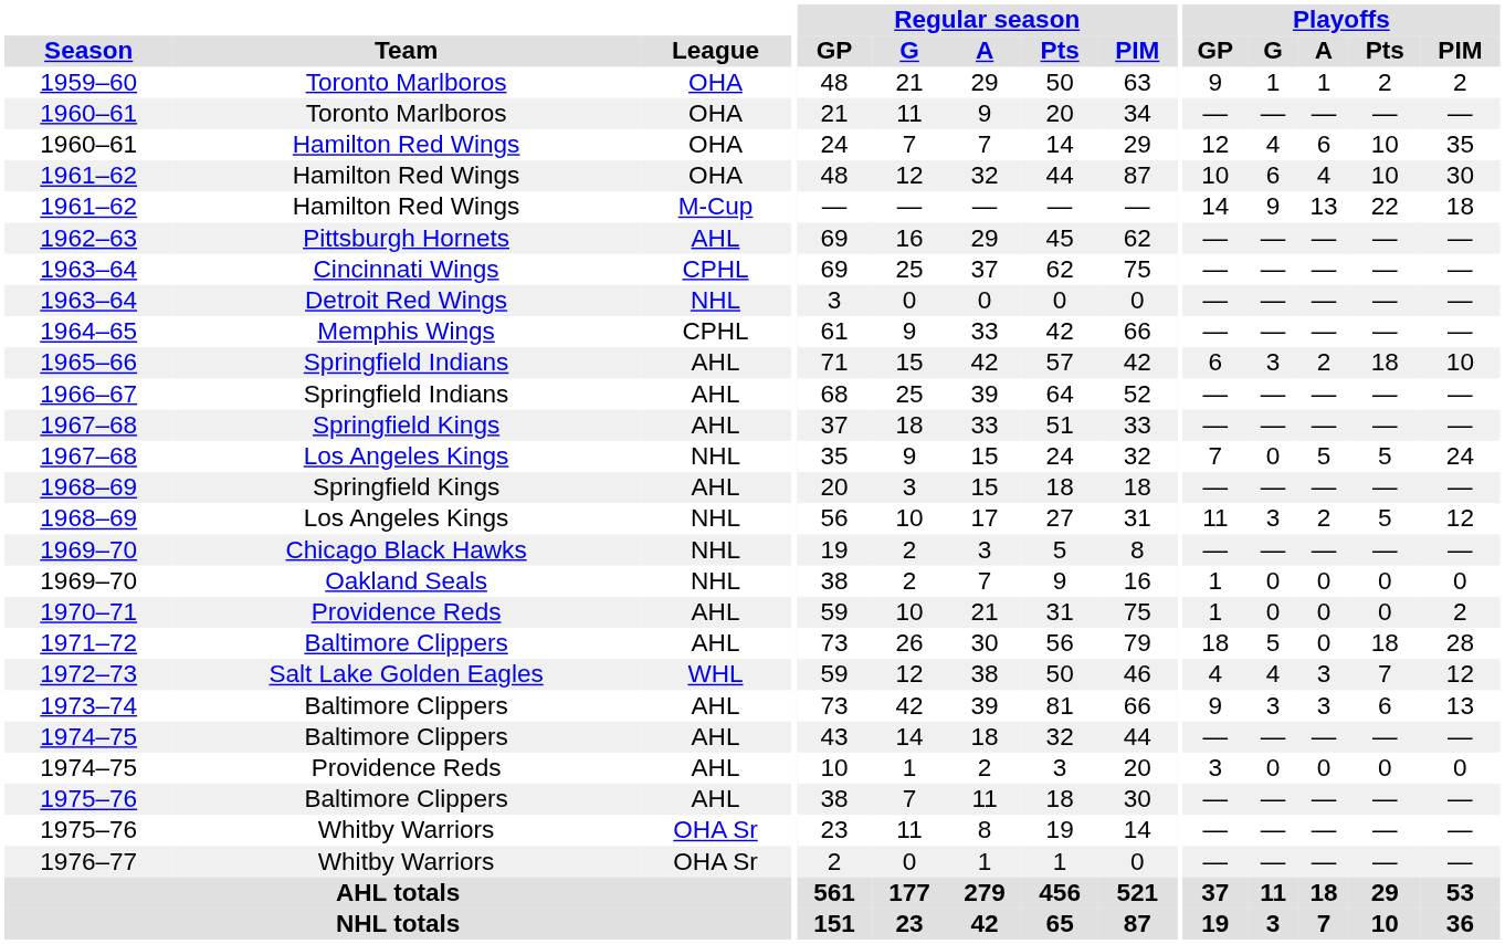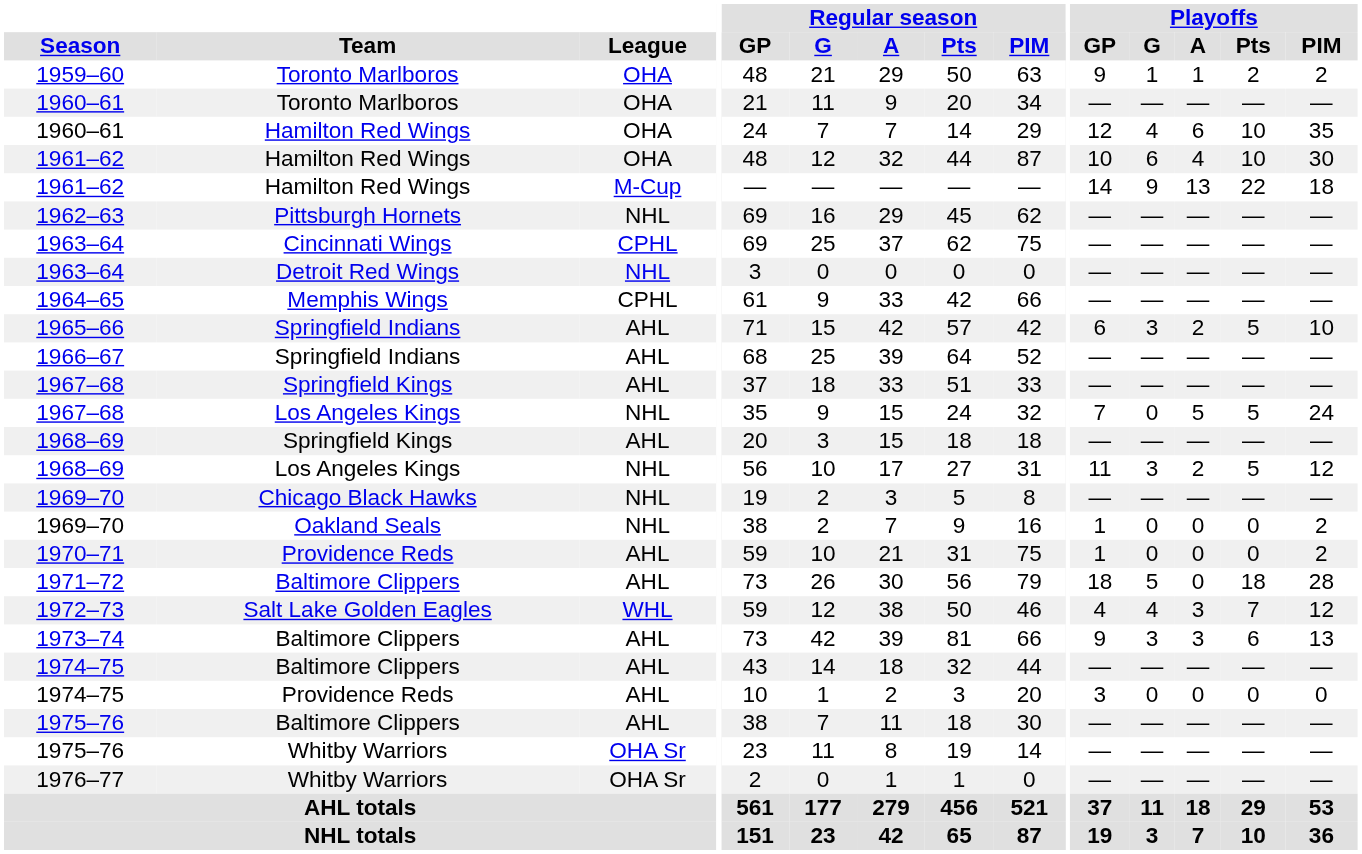 <table border="0" cellpadding="1" cellspacing="0" style="text-align:center; width:60em">
 <tr bgcolor="#e0e0e0">
 <th colspan="3" bgcolor="#ffffff"></th>
 <th rowspan="100" bgcolor="#ffffff"></th>
 <th colspan="5"><a href='#'>Regular season</a></th>
 <th rowspan="100" bgcolor="#ffffff"></th>
 <th colspan="5"><a href='#'>Playoffs</a></th>
 </tr>
 <tr bgcolor="#e0e0e0">
 <th><a href='#'>Season</a></th>
 <th>Team</th>
 <th>League</th>
 <th>GP</th>
 <th><a href='#'>G</a></th>
 <th><a href='#'>A</a></th>
 <th><a href='#'>Pts</a></th>
 <th><a href='#'>PIM</a></th>
 <th>GP</th>
 <th>G</th>
 <th>A</th>
 <th>Pts</th>
 <th>PIM</th>
 </tr>
 <tr>
 <td><a href='#'>1959–60</a></td>
 <td><a href='#'>Toronto Marlboros</a></td>
 <td><a href='#'>OHA</a></td>
 <td>48</td>
 <td>21</td>
 <td>29</td>
 <td>50</td>
 <td>63</td>
 <td>9</td>
 <td>1</td>
 <td>1</td>
 <td>2</td>
 <td>2</td>
 </tr>
 <tr bgcolor="#f0f0f0">
 <td><a href='#'>1960–61</a></td>
 <td>Toronto Marlboros</td>
 <td>OHA</td>
 <td>21</td>
 <td>11</td>
 <td>9</td>
 <td>20</td>
 <td>34</td>
 <td>—</td>
 <td>—</td>
 <td>—</td>
 <td>—</td>
 <td>—</td>
 </tr>
 <tr>
 <td>1960–61</td>
 <td><a href='#'>Hamilton Red Wings</a></td>
 <td>OHA</td>
 <td>24</td>
 <td>7</td>
 <td>7</td>
 <td>14</td>
 <td>29</td>
 <td>12</td>
 <td>4</td>
 <td>6</td>
 <td>10</td>
 <td>35</td>
 </tr>
 <tr bgcolor="#f0f0f0">
 <td><a href='#'>1961–62</a></td>
 <td>Hamilton Red Wings</td>
 <td>OHA</td>
 <td>48</td>
 <td>12</td>
 <td>32</td>
 <td>44</td>
 <td>87</td>
 <td>10</td>
 <td>6</td>
 <td>4</td>
 <td>10</td>
 <td>30</td>
 </tr>
 <tr>
 <td><a href='#'>1961–62</a></td>
 <td>Hamilton Red Wings</td>
 <td><a href='#'>M-Cup</a></td>
 <td>—</td>
 <td>—</td>
 <td>—</td>
 <td>—</td>
 <td>—</td>
 <td>14</td>
 <td>9</td>
 <td>13</td>
 <td>22</td>
 <td>18</td>
 </tr>
 <tr bgcolor="#f0f0f0">
 <td><a href='#'>1962–63</a></td>
 <td><a href='#'>Pittsburgh Hornets</a></td>
-<td><a href='#'>AHL</a></td>
+<td>NHL</td>
 <td>69</td>
 <td>16</td>
 <td>29</td>
 <td>45</td>
 <td>62</td>
 <td>—</td>
 <td>—</td>
 <td>—</td>
 <td>—</td>
 <td>—</td>
 </tr>
 <tr>
 <td><a href='#'>1963–64</a></td>
 <td><a href='#'>Cincinnati Wings</a></td>
 <td><a href='#'>CPHL</a></td>
 <td>69</td>
 <td>25</td>
 <td>37</td>
 <td>62</td>
 <td>75</td>
 <td>—</td>
 <td>—</td>
 <td>—</td>
 <td>—</td>
 <td>—</td>
 </tr>
 <tr bgcolor="#f0f0f0">
 <td><a href='#'>1963–64</a></td>
 <td><a href='#'>Detroit Red Wings</a></td>
 <td><a href='#'>NHL</a></td>
 <td>3</td>
 <td>0</td>
 <td>0</td>
 <td>0</td>
 <td>0</td>
 <td>—</td>
 <td>—</td>
 <td>—</td>
 <td>—</td>
 <td>—</td>
 </tr>
 <tr>
 <td><a href='#'>1964–65</a></td>
 <td><a href='#'>Memphis Wings</a></td>
 <td>CPHL</td>
 <td>61</td>
 <td>9</td>
 <td>33</td>
 <td>42</td>
 <td>66</td>
 <td>—</td>
 <td>—</td>
 <td>—</td>
 <td>—</td>
 <td>—</td>
 </tr>
 <tr bgcolor="#f0f0f0">
 <td><a href='#'>1965–66</a></td>
 <td><a href='#'>Springfield Indians</a></td>
 <td>AHL</td>
 <td>71</td>
 <td>15</td>
 <td>42</td>
 <td>57</td>
 <td>42</td>
 <td>6</td>
 <td>3</td>
 <td>2</td>
-<td>18</td>
+<td>5</td>
 <td>10</td>
 </tr>
 <tr>
 <td><a href='#'>1966–67</a></td>
 <td>Springfield Indians</td>
 <td>AHL</td>
 <td>68</td>
 <td>25</td>
 <td>39</td>
 <td>64</td>
 <td>52</td>
 <td>—</td>
 <td>—</td>
 <td>—</td>
 <td>—</td>
 <td>—</td>
 </tr>
 <tr bgcolor="#f0f0f0">
 <td><a href='#'>1967–68</a></td>
 <td><a href='#'>Springfield Kings</a></td>
 <td>AHL</td>
 <td>37</td>
 <td>18</td>
 <td>33</td>
 <td>51</td>
 <td>33</td>
 <td>—</td>
 <td>—</td>
 <td>—</td>
 <td>—</td>
 <td>—</td>
 </tr>
 <tr>
 <td><a href='#'>1967–68</a></td>
 <td><a href='#'>Los Angeles Kings</a></td>
 <td>NHL</td>
 <td>35</td>
 <td>9</td>
 <td>15</td>
 <td>24</td>
 <td>32</td>
 <td>7</td>
 <td>0</td>
 <td>5</td>
 <td>5</td>
 <td>24</td>
 </tr>
 <tr bgcolor="#f0f0f0">
 <td><a href='#'>1968–69</a></td>
 <td>Springfield Kings</td>
 <td>AHL</td>
 <td>20</td>
 <td>3</td>
 <td>15</td>
 <td>18</td>
 <td>18</td>
 <td>—</td>
 <td>—</td>
 <td>—</td>
 <td>—</td>
 <td>—</td>
 </tr>
 <tr>
 <td><a href='#'>1968–69</a></td>
 <td>Los Angeles Kings</td>
 <td>NHL</td>
 <td>56</td>
 <td>10</td>
 <td>17</td>
 <td>27</td>
 <td>31</td>
 <td>11</td>
 <td>3</td>
 <td>2</td>
 <td>5</td>
 <td>12</td>
 </tr>
 <tr bgcolor="#f0f0f0">
 <td><a href='#'>1969–70</a></td>
 <td><a href='#'>Chicago Black Hawks</a></td>
 <td>NHL</td>
 <td>19</td>
 <td>2</td>
 <td>3</td>
 <td>5</td>
 <td>8</td>
 <td>—</td>
 <td>—</td>
 <td>—</td>
 <td>—</td>
 <td>—</td>
 </tr>
 <tr>
 <td>1969–70</td>
 <td><a href='#'>Oakland Seals</a></td>
 <td>NHL</td>
 <td>38</td>
 <td>2</td>
 <td>7</td>
 <td>9</td>
 <td>16</td>
 <td>1</td>
 <td>0</td>
 <td>0</td>
 <td>0</td>
-<td>0</td>
+<td>2</td>
 </tr>
 <tr bgcolor="#f0f0f0">
 <td><a href='#'>1970–71</a></td>
 <td><a href='#'>Providence Reds</a></td>
 <td>AHL</td>
 <td>59</td>
 <td>10</td>
 <td>21</td>
 <td>31</td>
 <td>75</td>
 <td>1</td>
 <td>0</td>
 <td>0</td>
 <td>0</td>
 <td>2</td>
 </tr>
 <tr>
 <td><a href='#'>1971–72</a></td>
 <td><a href='#'>Baltimore Clippers</a></td>
 <td>AHL</td>
 <td>73</td>
 <td>26</td>
 <td>30</td>
 <td>56</td>
 <td>79</td>
 <td>18</td>
 <td>5</td>
 <td>0</td>
 <td>18</td>
 <td>28</td>
 </tr>
 <tr bgcolor="#f0f0f0">
 <td><a href='#'>1972–73</a></td>
 <td><a href='#'>Salt Lake Golden Eagles</a></td>
 <td><a href='#'>WHL</a></td>
 <td>59</td>
 <td>12</td>
 <td>38</td>
 <td>50</td>
 <td>46</td>
 <td>4</td>
 <td>4</td>
 <td>3</td>
 <td>7</td>
 <td>12</td>
 </tr>
 <tr>
 <td><a href='#'>1973–74</a></td>
 <td>Baltimore Clippers</td>
 <td>AHL</td>
 <td>73</td>
 <td>42</td>
 <td>39</td>
 <td>81</td>
 <td>66</td>
 <td>9</td>
 <td>3</td>
 <td>3</td>
 <td>6</td>
 <td>13</td>
 </tr>
 <tr bgcolor="#f0f0f0">
 <td><a href='#'>1974–75</a></td>
 <td>Baltimore Clippers</td>
 <td>AHL</td>
 <td>43</td>
 <td>14</td>
 <td>18</td>
 <td>32</td>
 <td>44</td>
 <td>—</td>
 <td>—</td>
 <td>—</td>
 <td>—</td>
 <td>—</td>
 </tr>
 <tr>
 <td>1974–75</td>
 <td>Providence Reds</td>
 <td>AHL</td>
 <td>10</td>
 <td>1</td>
 <td>2</td>
 <td>3</td>
 <td>20</td>
 <td>3</td>
 <td>0</td>
 <td>0</td>
 <td>0</td>
 <td>0</td>
 </tr>
 <tr bgcolor="#f0f0f0">
 <td><a href='#'>1975–76</a></td>
 <td>Baltimore Clippers</td>
 <td>AHL</td>
 <td>38</td>
 <td>7</td>
 <td>11</td>
 <td>18</td>
 <td>30</td>
 <td>—</td>
 <td>—</td>
 <td>—</td>
 <td>—</td>
 <td>—</td>
 </tr>
 <tr>
 <td>1975–76</td>
 <td>Whitby Warriors</td>
 <td><a href='#'>OHA Sr</a></td>
 <td>23</td>
 <td>11</td>
 <td>8</td>
 <td>19</td>
 <td>14</td>
 <td>—</td>
 <td>—</td>
 <td>—</td>
 <td>—</td>
 <td>—</td>
 </tr>
 <tr bgcolor="#f0f0f0">
 <td>1976–77</td>
 <td>Whitby Warriors</td>
 <td>OHA Sr</td>
 <td>2</td>
 <td>0</td>
 <td>1</td>
 <td>1</td>
 <td>0</td>
 <td>—</td>
 <td>—</td>
 <td>—</td>
 <td>—</td>
 <td>—</td>
 </tr>
 <tr bgcolor="#e0e0e0">
 <th colspan="3">AHL totals</th>
 <th>561</th>
 <th>177</th>
 <th>279</th>
 <th>456</th>
 <th>521</th>
 <th>37</th>
 <th>11</th>
 <th>18</th>
 <th>29</th>
 <th>53</th>
 </tr>
 <tr bgcolor="#e0e0e0">
 <th colspan="3">NHL totals</th>
 <th>151</th>
 <th>23</th>
 <th>42</th>
 <th>65</th>
 <th>87</th>
 <th>19</th>
 <th>3</th>
 <th>7</th>
 <th>10</th>
 <th>36</th>
 </tr>
 </table>
